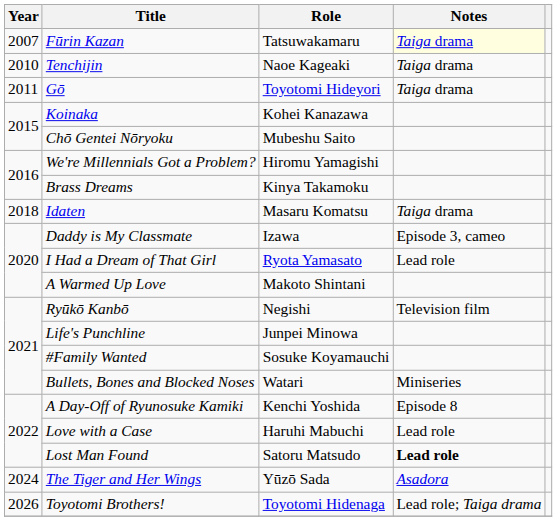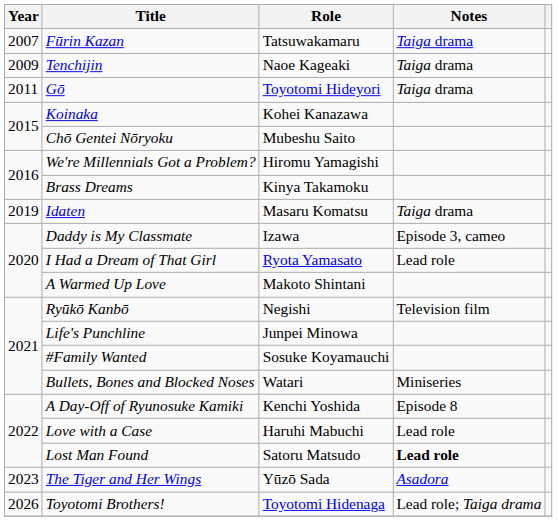 <table class="wikitable">
 <tr>
 <th>Year</th>
 <th>Title</th>
 <th>Role</th>
 <th>Notes</th>
 <th></th>
 </tr>
 <tr>
 <td>2007</td>
 <td><em><a href='#'>Fūrin Kazan</a></em></td>
 <td>Tatsuwakamaru</td>
-<td style="background: lightyellow;"><a href='#'><em>Taiga</em> drama</a></td>
+<td><a href='#'><em>Taiga</em> drama</a></td>
 <td></td>
 </tr>
 <tr>
-<td>2010</td>
+<td>2009</td>
 <td><em><a href='#'>Tenchijin</a></em></td>
 <td>Naoe Kageaki</td>
 <td><em>Taiga</em> drama</td>
 <td></td>
 </tr>
 <tr>
 <td>2011</td>
 <td><em><a href='#'>Gō</a></em></td>
 <td><a href='#'>Toyotomi Hideyori</a></td>
 <td><em>Taiga</em> drama</td>
 <td></td>
 </tr>
 <tr>
 <td rowspan="2">2015</td>
 <td><em><a href='#'>Koinaka</a></em></td>
 <td>Kohei Kanazawa</td>
 <td></td>
 <td></td>
 </tr>
 <tr>
 <td><em>Chō Gentei Nōryoku</em></td>
 <td>Mubeshu Saito</td>
 <td></td>
 <td></td>
 </tr>
 <tr>
 <td rowspan="2">2016</td>
 <td><em>We're Millennials Got a Problem?</em></td>
 <td>Hiromu Yamagishi</td>
 <td></td>
 <td></td>
 </tr>
 <tr>
 <td><em>Brass Dreams</em></td>
 <td>Kinya Takamoku</td>
 <td></td>
 <td></td>
 </tr>
 <tr>
-<td rowspan="1">2018</td>
+<td rowspan="1">2019</td>
 <td><em><a href='#'>Idaten</a></em></td>
 <td>Masaru Komatsu</td>
 <td><em>Taiga</em> drama</td>
 <td></td>
 </tr>
 <tr>
 <td rowspan="3">2020</td>
 <td><em>Daddy is My Classmate</em></td>
 <td>Izawa</td>
 <td>Episode 3, cameo</td>
 <td></td>
 </tr>
 <tr>
 <td><em>I Had a Dream of That Girl</em></td>
 <td><a href='#'>Ryota Yamasato</a></td>
 <td>Lead role</td>
 <td></td>
 </tr>
 <tr>
 <td><em>A Warmed Up Love</em></td>
 <td>Makoto Shintani</td>
 <td></td>
 <td></td>
 </tr>
 <tr>
 <td rowspan="4">2021</td>
 <td><em>Ryūkō Kanbō</em></td>
 <td>Negishi</td>
 <td>Television film</td>
 <td></td>
 </tr>
 <tr>
 <td><em>Life's Punchline</em></td>
 <td>Junpei Minowa</td>
 <td></td>
 <td></td>
 </tr>
 <tr>
 <td><em>#Family Wanted</em></td>
 <td>Sosuke Koyamauchi</td>
 <td></td>
 <td></td>
 </tr>
 <tr>
 <td><em>Bullets, Bones and Blocked Noses</em></td>
 <td>Watari</td>
 <td>Miniseries</td>
 <td></td>
 </tr>
 <tr>
 <td rowspan="3">2022</td>
 <td><em>A Day-Off of Ryunosuke Kamiki</em></td>
 <td>Kenchi Yoshida</td>
 <td>Episode 8</td>
 <td></td>
 </tr>
 <tr>
 <td><em>Love with a Case</em></td>
 <td>Haruhi Mabuchi</td>
 <td>Lead role</td>
 <td></td>
 </tr>
 <tr>
 <td><em>Lost Man Found</em></td>
 <td>Satoru Matsudo</td>
 <td><strong>Lead role</strong></td>
 <td></td>
 </tr>
 <tr>
-<td>2024</td>
+<td>2023</td>
 <td><em><a href='#'>The Tiger and Her Wings</a></em></td>
 <td>Yūzō Sada</td>
 <td><em><a href='#'>Asadora</a></em></td>
 <td></td>
 </tr>
 <tr>
 <td>2026</td>
 <td><em>Toyotomi Brothers!</em></td>
 <td><a href='#'>Toyotomi Hidenaga</a></td>
 <td>Lead role; <em>Taiga drama</em></td>
 <td></td>
 </tr>
 <tr>
 </tr>
 </table>
